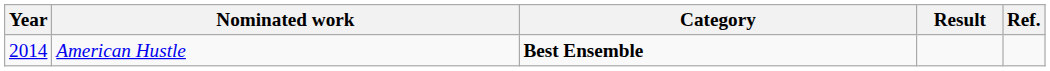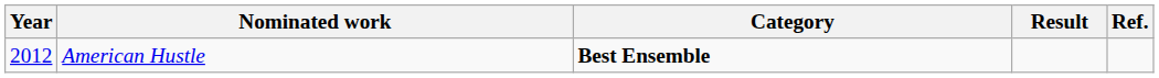 <table class=wikitable>
 <tr>
 <th scope="col" style="width:1em;">Year</th>
 <th scope="col" style="width:39em;">Nominated work</th>
 <th scope="col" style="width:33em;">Category</th>
 <th scope="col" style="width:5em;">Result</th>
 <th scope="col" style="width:1em;">Ref.</th>
 </tr>
 <tr>
-<td><a href='#'>2014</a></td>
+<td><a href='#'>2012</a></td>
 <td><em><a href='#'>American Hustle</a></em></td>
 <td><strong>Best Ensemble</strong></td>
 <td></td>
 <td></td>
 </tr>
 </table>
